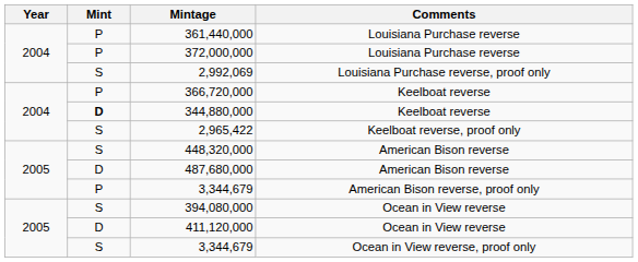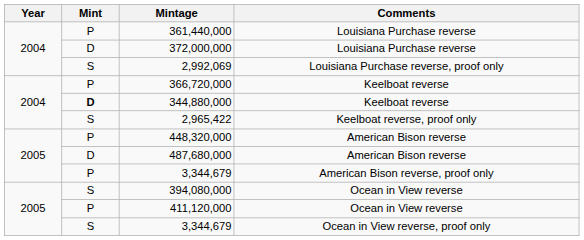 <table class="wikitable sortable" style="min-width:65%; text-align:center;">
 <tr>
 <th width="10%">Year</th>
 <th width="10%">Mint</th>
 <th width="20%">Mintage</th>
 <th width="60%">Comments</th>
 </tr>
 <tr>
 <td rowspan="3">2004</td>
 <td>P</td>
 <td align="right">361,440,000</td>
 <td>Louisiana Purchase reverse</td>
 </tr>
 <tr>
-<td>P</td>
+<td>D</td>
 <td align="right">372,000,000</td>
 <td>Louisiana Purchase reverse</td>
 </tr>
 <tr>
 <td>S</td>
 <td align="right">2,992,069</td>
 <td>Louisiana Purchase reverse, proof only</td>
 </tr>
 <tr>
 <td rowspan="3">2004</td>
 <td>P</td>
 <td align="right">366,720,000</td>
 <td>Keelboat reverse</td>
 </tr>
 <tr>
 <td><strong>D</strong></td>
 <td align="right">344,880,000</td>
 <td>Keelboat reverse</td>
 </tr>
 <tr>
 <td>S</td>
 <td align="right">2,965,422</td>
 <td>Keelboat reverse, proof only</td>
 </tr>
 <tr>
 <td rowspan="3">2005</td>
-<td>S</td>
+<td>P</td>
 <td align="right">448,320,000</td>
 <td>American Bison reverse</td>
 </tr>
 <tr>
 <td>D</td>
 <td align="right">487,680,000</td>
 <td>American Bison reverse</td>
 </tr>
 <tr>
 <td>P</td>
 <td align="right">3,344,679</td>
 <td>American Bison reverse, proof only</td>
 </tr>
 <tr>
 <td rowspan="3">2005</td>
 <td>S</td>
 <td align="right">394,080,000</td>
 <td>Ocean in View reverse</td>
 </tr>
 <tr>
-<td>D</td>
+<td>P</td>
 <td align="right">411,120,000</td>
 <td>Ocean in View reverse</td>
 </tr>
 <tr>
 <td>S</td>
 <td align="right">3,344,679</td>
 <td>Ocean in View reverse, proof only</td>
 </tr>
 </table>
